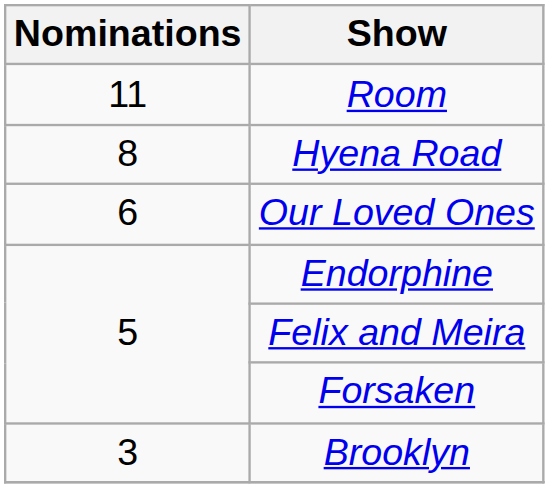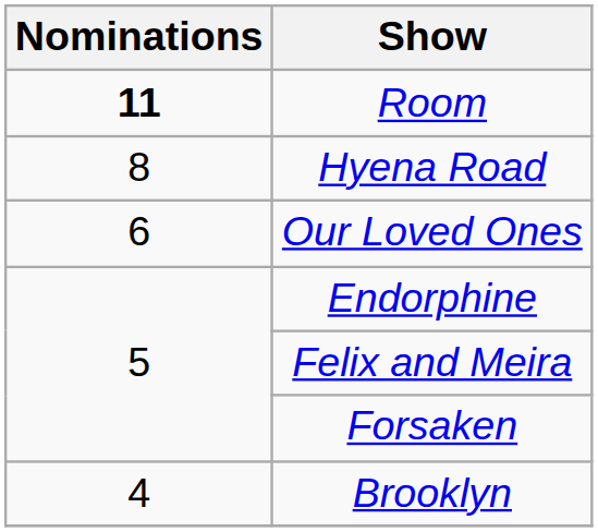 <table class="wikitable" rowspan="2" style="text-align:center">
 <tr>
 <th scope="col">Nominations</th>
 <th scope="col">Show</th>
 </tr>
 <tr>
-<td>11</td>
+<td><strong>11</strong></td>
 <td><em><a href='#'>Room</a></em></td>
 </tr>
 <tr>
 <td>8</td>
 <td><em><a href='#'>Hyena Road</a></em></td>
 </tr>
 <tr>
 <td>6</td>
 <td><em><a href='#'>Our Loved Ones</a></em></td>
 </tr>
 <tr>
 <td rowspan=3 style="text-align:center;">5</td>
 <td><em><a href='#'>Endorphine</a></em></td>
 </tr>
 <tr>
 <td><em><a href='#'>Felix and Meira</a></em></td>
 </tr>
 <tr>
 <td><em><a href='#'>Forsaken</a></em></td>
 </tr>
 <tr>
-<td style="text-align:center;">3</td>
+<td style="text-align:center;">4</td>
 <td><em><a href='#'>Brooklyn</a></em></td>
 </tr>
 <tr>
 </tr>
 </table>
